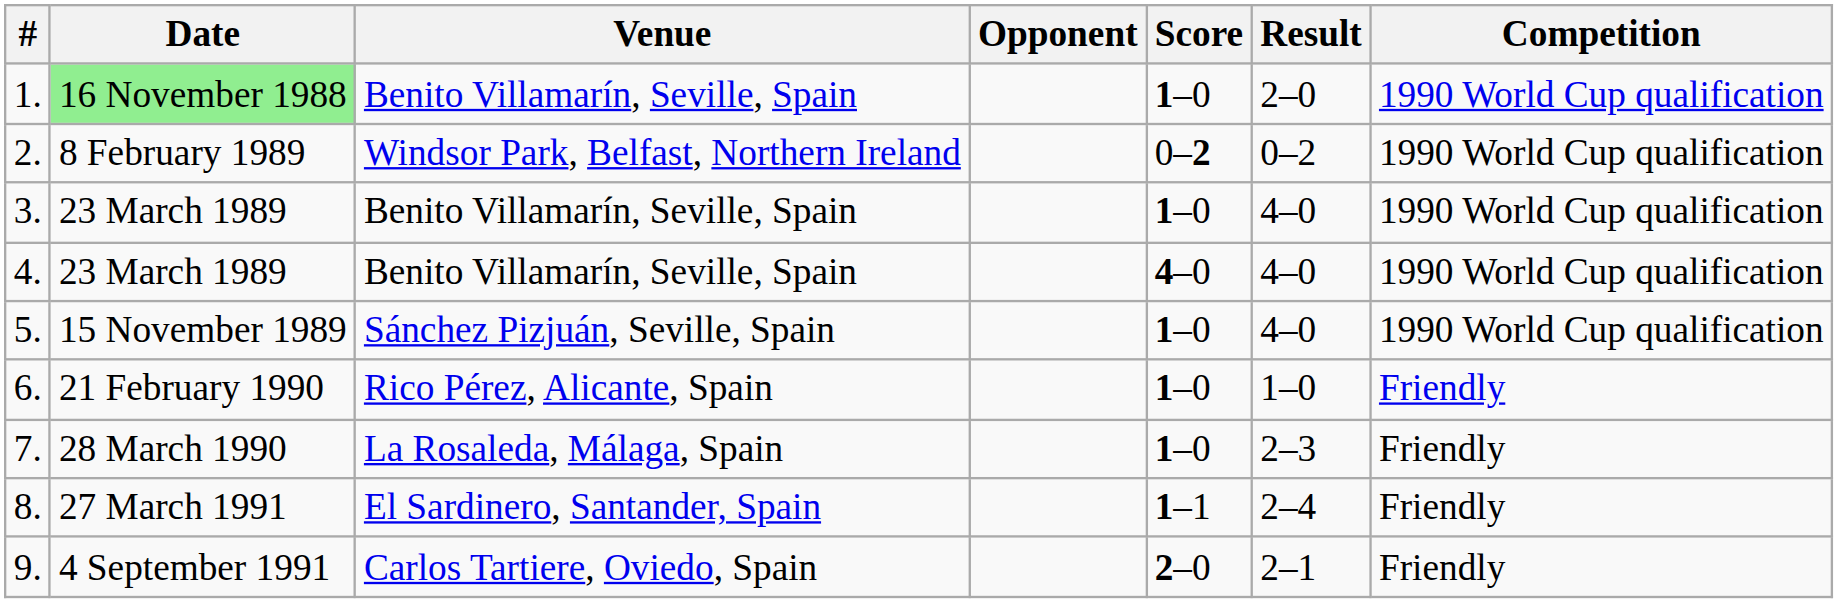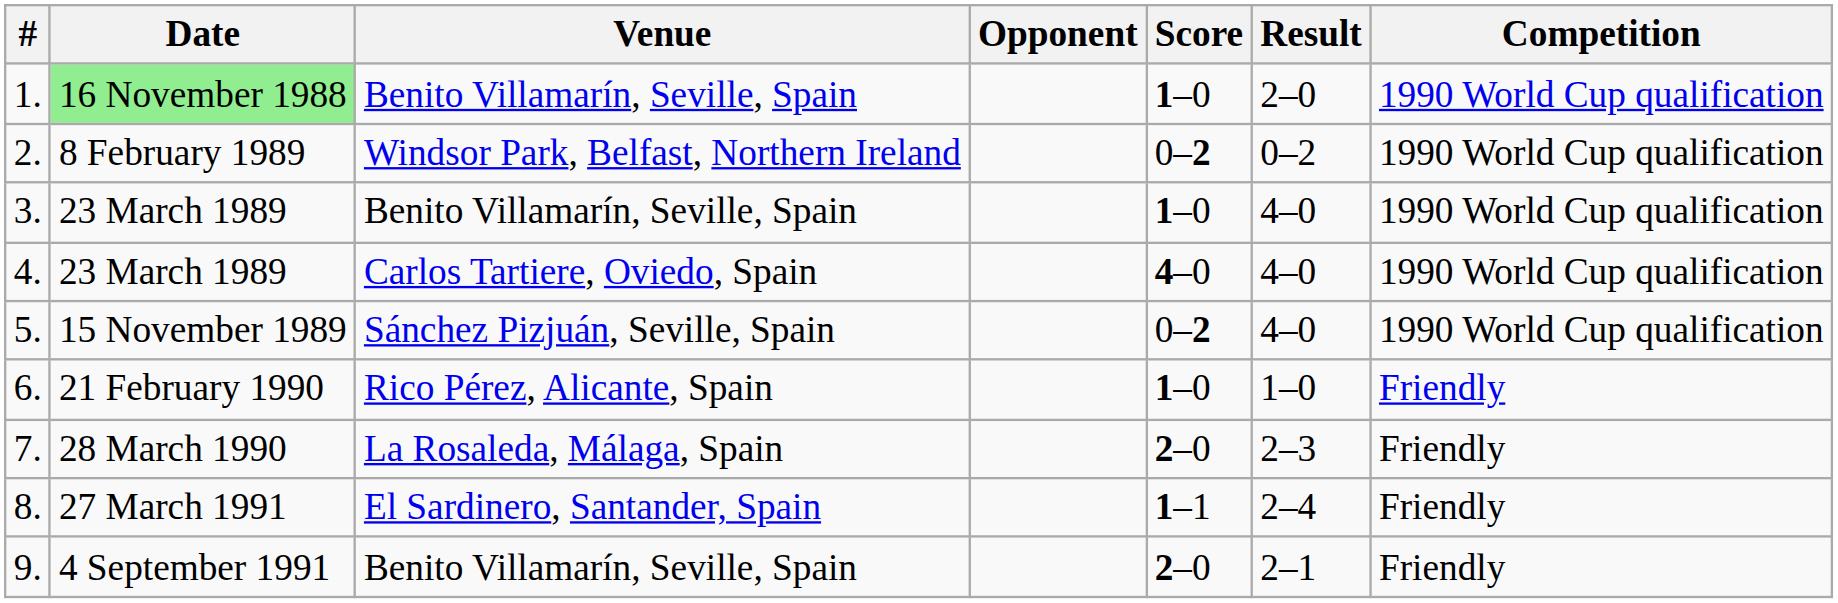 <table class="wikitable" style="font-size:100%">
 <tr>
 <th>#</th>
 <th>Date</th>
 <th>Venue</th>
 <th>Opponent</th>
 <th>Score</th>
 <th>Result</th>
 <th>Competition</th>
 </tr>
 <tr>
 <td>1.</td>
 <td style="background: lightgreen;">16 November 1988</td>
 <td><a href='#'>Benito Villamarín</a>, <a href='#'>Seville</a>, <a href='#'>Spain</a></td>
 <td></td>
 <td><strong>1</strong>–0</td>
 <td>2–0</td>
 <td><a href='#'>1990 World Cup qualification</a></td>
 </tr>
 <tr>
 <td>2.</td>
 <td>8 February 1989</td>
 <td><a href='#'>Windsor Park</a>, <a href='#'>Belfast</a>, <a href='#'>Northern Ireland</a></td>
 <td></td>
 <td>0–<strong>2</strong></td>
 <td>0–2</td>
 <td>1990 World Cup qualification</td>
 </tr>
 <tr>
 <td>3.</td>
 <td>23 March 1989</td>
 <td>Benito Villamarín, Seville, Spain</td>
 <td></td>
 <td><strong>1</strong>–0</td>
 <td>4–0</td>
 <td>1990 World Cup qualification</td>
 </tr>
 <tr>
 <td>4.</td>
 <td>23 March 1989</td>
-<td>Benito Villamarín, Seville, Spain</td>
+<td><a href='#'>Carlos Tartiere</a>, <a href='#'>Oviedo</a>, Spain</td>
 <td></td>
 <td><strong>4</strong>–0</td>
 <td>4–0</td>
 <td>1990 World Cup qualification</td>
 </tr>
 <tr>
 <td>5.</td>
 <td>15 November 1989</td>
 <td><a href='#'>Sánchez Pizjuán</a>, Seville, Spain</td>
 <td></td>
-<td><strong>1</strong>–0</td>
+<td>0–<strong>2</strong></td>
 <td>4–0</td>
 <td>1990 World Cup qualification</td>
 </tr>
 <tr>
 <td>6.</td>
 <td>21 February 1990</td>
 <td><a href='#'>Rico Pérez</a>, <a href='#'>Alicante</a>, Spain</td>
 <td></td>
 <td><strong>1</strong>–0</td>
 <td>1–0</td>
 <td><a href='#'>Friendly</a></td>
 </tr>
 <tr>
 <td>7.</td>
 <td>28 March 1990</td>
 <td><a href='#'>La Rosaleda</a>, <a href='#'>Málaga</a>, Spain</td>
 <td></td>
-<td><strong>1</strong>–0</td>
+<td><strong>2</strong>–0</td>
 <td>2–3</td>
 <td>Friendly</td>
 </tr>
 <tr>
 <td>8.</td>
 <td>27 March 1991</td>
 <td><a href='#'>El Sardinero</a>, <a href='#'>Santander, Spain</a></td>
 <td></td>
 <td><strong>1</strong>–1</td>
 <td>2–4</td>
 <td>Friendly</td>
 </tr>
 <tr>
 <td>9.</td>
 <td>4 September 1991</td>
-<td><a href='#'>Carlos Tartiere</a>, <a href='#'>Oviedo</a>, Spain</td>
+<td>Benito Villamarín, Seville, Spain</td>
 <td></td>
 <td><strong>2</strong>–0</td>
 <td>2–1</td>
 <td>Friendly</td>
 </tr>
 </table>
